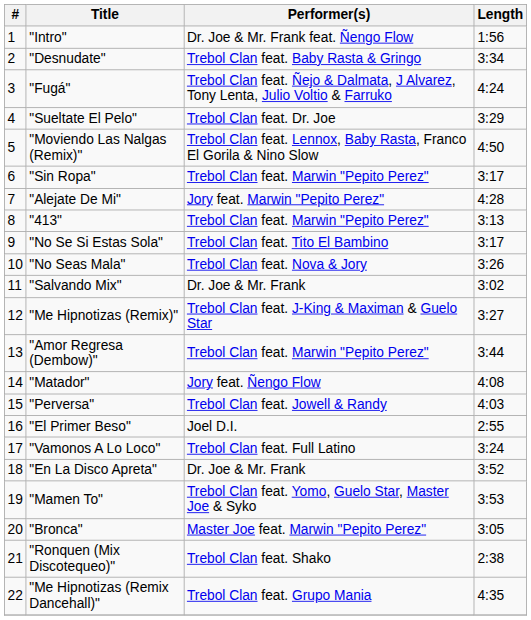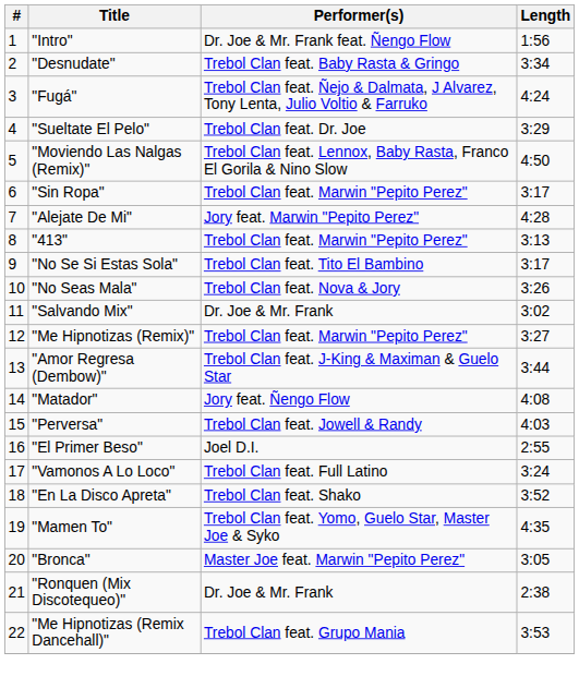 <table class="wikitable">
 <tr>
 <th align="center">#</th>
 <th align="center">Title</th>
 <th align="center">Performer(s)</th>
 <th align="center">Length</th>
 </tr>
 <tr>
 <td>1</td>
 <td>"Intro"</td>
 <td>Dr. Joe & Mr. Frank feat. <a href='#'>Ñengo Flow</a></td>
 <td>1:56</td>
 </tr>
 <tr>
 <td>2</td>
 <td>"Desnudate"</td>
 <td><a href='#'>Trebol Clan</a> feat. <a href='#'>Baby Rasta & Gringo</a></td>
 <td>3:34</td>
 </tr>
 <tr>
 <td>3</td>
 <td>"Fugá"</td>
 <td><a href='#'>Trebol Clan</a> feat. <a href='#'>Ñejo & Dalmata</a>, <a href='#'>J Alvarez</a>, Tony Lenta, <a href='#'>Julio Voltio</a> & <a href='#'>Farruko</a></td>
 <td>4:24</td>
 </tr>
 <tr>
 <td>4</td>
 <td>"Sueltate El Pelo"</td>
 <td><a href='#'>Trebol Clan</a> feat. Dr. Joe</td>
 <td>3:29</td>
 </tr>
 <tr>
 <td>5</td>
 <td>"Moviendo Las Nalgas (Remix)"</td>
 <td><a href='#'>Trebol Clan</a> feat. <a href='#'>Lennox</a>, <a href='#'>Baby Rasta</a>, Franco El Gorila & Nino Slow</td>
 <td>4:50</td>
 </tr>
 <tr>
 <td>6</td>
 <td>"Sin Ropa"</td>
 <td><a href='#'>Trebol Clan</a>  feat. <a href='#'>Marwin "Pepito Perez"</a></td>
 <td>3:17</td>
 </tr>
 <tr>
 <td>7</td>
 <td>"Alejate De Mi"</td>
 <td><a href='#'>Jory</a> feat. <a href='#'>Marwin "Pepito Perez"</a></td>
 <td>4:28</td>
 </tr>
 <tr>
 <td>8</td>
 <td>"413"</td>
 <td><a href='#'>Trebol Clan</a> feat. <a href='#'>Marwin "Pepito Perez"</a></td>
 <td>3:13</td>
 </tr>
 <tr>
 <td>9</td>
 <td>"No Se Si Estas Sola"</td>
 <td><a href='#'>Trebol Clan</a> feat. <a href='#'>Tito El Bambino</a></td>
 <td>3:17</td>
 </tr>
 <tr>
 <td>10</td>
 <td>"No Seas Mala"</td>
 <td><a href='#'>Trebol Clan</a> feat. <a href='#'>Nova & Jory</a></td>
 <td>3:26</td>
 </tr>
 <tr>
 <td>11</td>
 <td>"Salvando Mix"</td>
 <td>Dr. Joe & Mr. Frank</td>
 <td>3:02</td>
 </tr>
 <tr>
 <td>12</td>
 <td>"Me Hipnotizas (Remix)"</td>
-<td><a href='#'>Trebol Clan</a> feat. <a href='#'>J-King & Maximan</a> & <a href='#'>Guelo Star</a></td>
+<td><a href='#'>Trebol Clan</a> feat. <a href='#'>Marwin "Pepito Perez"</a></td>
 <td>3:27</td>
 </tr>
 <tr>
 <td>13</td>
 <td>"Amor Regresa (Dembow)"</td>
-<td><a href='#'>Trebol Clan</a> feat. <a href='#'>Marwin "Pepito Perez"</a></td>
+<td><a href='#'>Trebol Clan</a> feat. <a href='#'>J-King & Maximan</a> & <a href='#'>Guelo Star</a></td>
 <td>3:44</td>
 </tr>
 <tr>
 <td>14</td>
 <td>"Matador"</td>
 <td><a href='#'>Jory</a> feat. <a href='#'>Ñengo Flow</a></td>
 <td>4:08</td>
 </tr>
 <tr>
 <td>15</td>
 <td>"Perversa"</td>
 <td><a href='#'>Trebol Clan</a> feat. <a href='#'>Jowell & Randy</a></td>
 <td>4:03</td>
 </tr>
 <tr>
 <td>16</td>
 <td>"El Primer Beso"</td>
 <td>Joel D.I.</td>
 <td>2:55</td>
 </tr>
 <tr>
 <td>17</td>
 <td>"Vamonos A Lo Loco"</td>
 <td><a href='#'>Trebol Clan</a> feat. Full Latino</td>
 <td>3:24</td>
 </tr>
 <tr>
 <td>18</td>
 <td>"En La Disco Apreta"</td>
-<td>Dr. Joe & Mr. Frank</td>
+<td><a href='#'>Trebol Clan</a> feat. Shako</td>
 <td>3:52</td>
 </tr>
 <tr>
 <td>19</td>
 <td>"Mamen To"</td>
 <td><a href='#'>Trebol Clan</a> feat. <a href='#'>Yomo</a>, <a href='#'>Guelo Star</a>, <a href='#'>Master Joe</a> & Syko</td>
-<td>3:53</td>
+<td>4:35</td>
 </tr>
 <tr>
 <td>20</td>
 <td>"Bronca"</td>
 <td><a href='#'>Master Joe</a> feat. <a href='#'>Marwin "Pepito Perez"</a></td>
 <td>3:05</td>
 </tr>
 <tr>
 <td>21</td>
 <td>"Ronquen (Mix Discotequeo)"</td>
-<td><a href='#'>Trebol Clan</a> feat. Shako</td>
+<td>Dr. Joe & Mr. Frank</td>
 <td>2:38</td>
 </tr>
 <tr>
 <td>22</td>
 <td>"Me Hipnotizas (Remix Dancehall)"</td>
 <td><a href='#'>Trebol Clan</a> feat. <a href='#'>Grupo Mania</a></td>
-<td>4:35</td>
+<td>3:53</td>
 </tr>
 <tr>
 </tr>
 </table>
